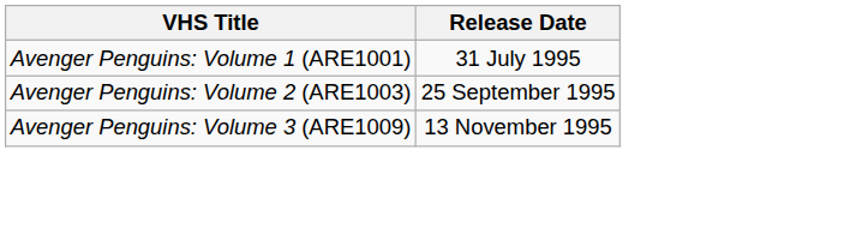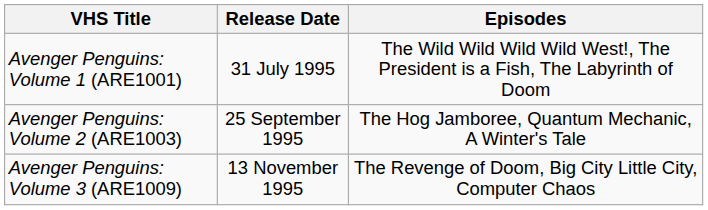 <table class="wikitable">
 <tr>
 <th>VHS Title</th>
 <th>Release Date</th>
+<th>Episodes</th>
 </tr>
 <tr>
 <td><em>Avenger Penguins: Volume 1</em> (ARE1001)</td>
 <td align="center">31 July 1995</td>
+<td align="center">The Wild Wild Wild Wild West!, The President is a Fish, The Labyrinth of Doom</td>
 </tr>
 <tr>
 <td><em>Avenger Penguins: Volume 2</em> (ARE1003)</td>
 <td align="center">25 September 1995</td>
+<td align="center">The Hog Jamboree, Quantum Mechanic, A Winter's Tale</td>
 </tr>
 <tr>
 <td><em>Avenger Penguins: Volume 3</em> (ARE1009)</td>
 <td align="center">13 November 1995</td>
+<td align="center">The Revenge of Doom, Big City Little City, Computer Chaos</td>
 </tr>
 </table>
